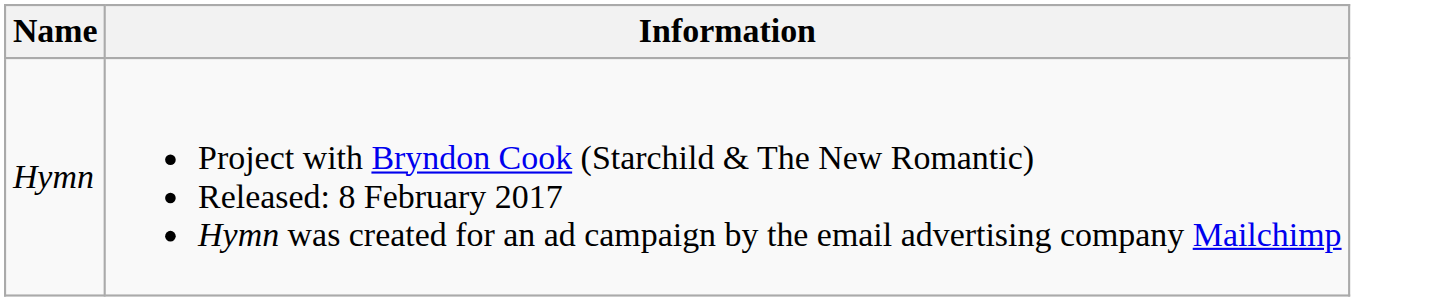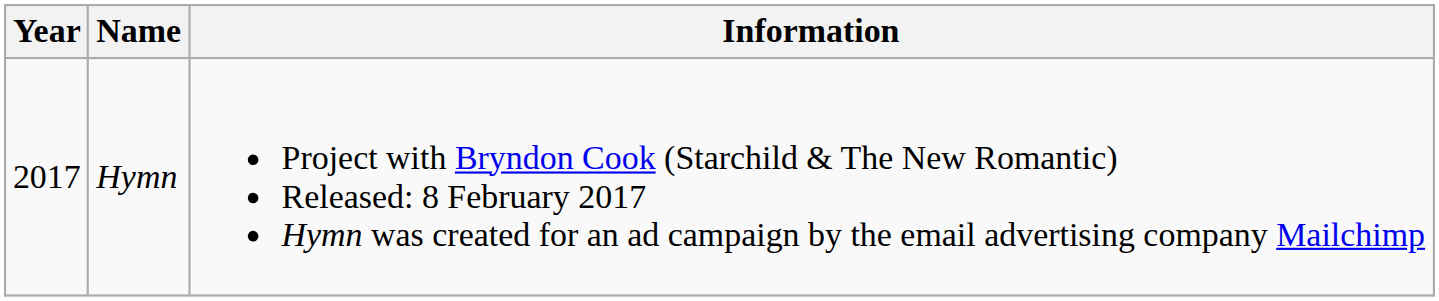 <table class="wikitable">
 <tr>
+<th>Year</th>
 <th>Name</th>
 <th>Information</th>
 </tr>
 <tr>
+<td>2017</td>
 <td><em>Hymn</em></td>
 <td><br><ul><li>Project with <a href='#'>Bryndon Cook</a> (Starchild & The New Romantic)</li><li>Released: 8 February 2017</li><li><em>Hymn</em> was created for an ad campaign by the email advertising company <a href='#'>Mailchimp</a></li></ul></td>
 </tr>
 </table>
